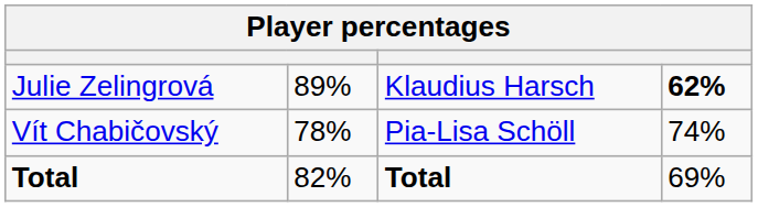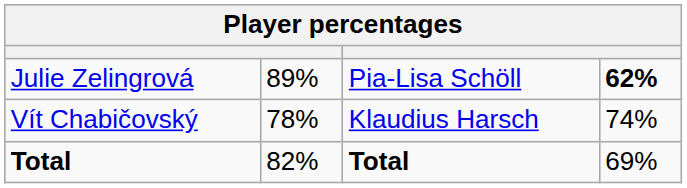 <table class="wikitable">
 <tr>
 <th colspan=4 width=400>Player percentages</th>
 </tr>
 <tr>
 <th colspan=2 width=200 style="white-space:nowrap;"></th>
 <th colspan=2 width=200 style="white-space:nowrap;"></th>
 </tr>
 <tr>
 <td><a href='#'>Julie Zelingrová</a></td>
 <td>89%</td>
-<td><a href='#'>Klaudius Harsch</a></td>
+<td><a href='#'>Pia-Lisa Schöll</a></td>
 <td><strong>62%</strong></td>
 </tr>
 <tr>
 <td><a href='#'>Vít Chabičovský</a></td>
 <td>78%</td>
-<td><a href='#'>Pia-Lisa Schöll</a></td>
+<td><a href='#'>Klaudius Harsch</a></td>
 <td>74%</td>
 </tr>
 <tr>
 <td><strong>Total</strong></td>
 <td>82%</td>
 <td><strong>Total</strong></td>
 <td>69%</td>
 </tr>
 </table>
